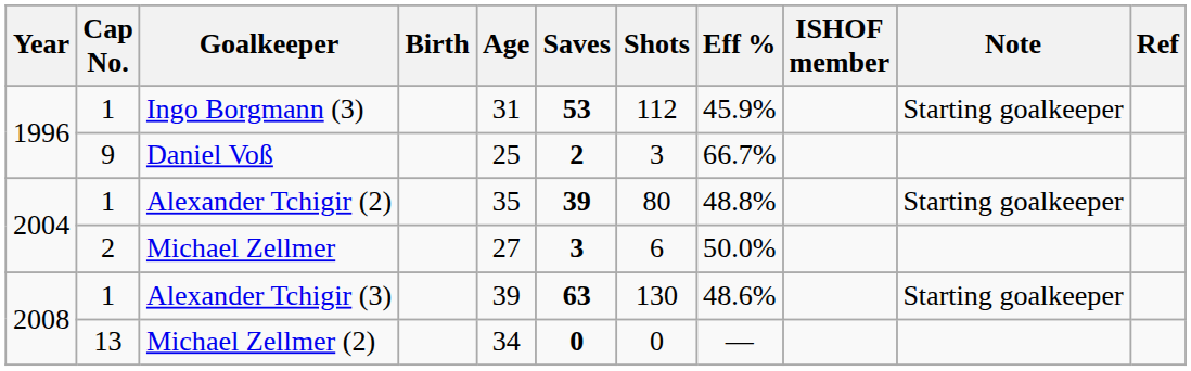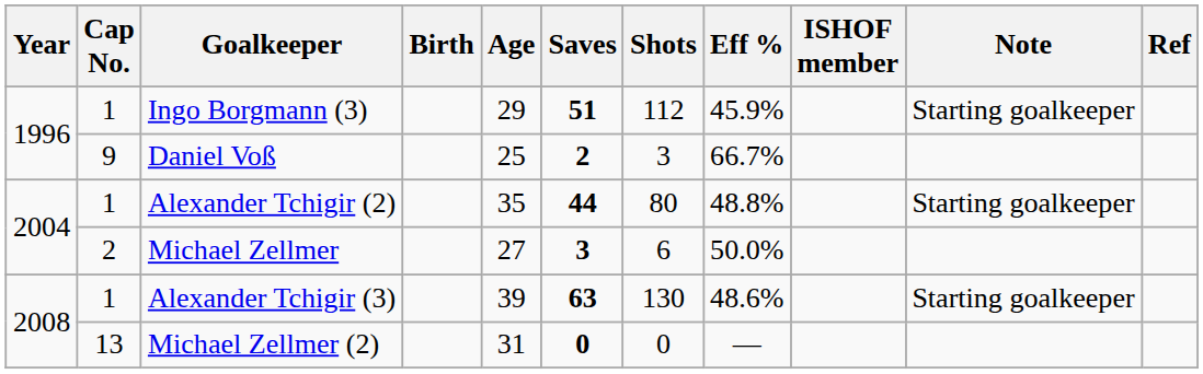 <table class="wikitable sortable" style="text-align: center; font-size: 90%; margin-left: 1em;">
 <tr>
 <th>Year</th>
 <th class="unsortable">Cap<br>No.</th>
 <th>Goalkeeper</th>
 <th>Birth</th>
 <th>Age</th>
 <th>Saves</th>
 <th>Shots</th>
 <th>Eff %</th>
 <th>ISHOF<br>member</th>
 <th>Note</th>
 <th class="unsortable">Ref</th>
 </tr>
 <tr>
 <td rowspan="2" style="text-align: left;">1996</td>
 <td>1</td>
 <td style="text-align: left;" data-sort-value="Borgmann, Ingo"><a href='#'>Ingo Borgmann</a> (3)</td>
 <td></td>
-<td>31</td>
-<td><strong>53</strong></td>
+<td>29</td>
+<td><strong>51</strong></td>
 <td>112</td>
 <td>45.9%</td>
 <td></td>
 <td style="text-align: left;">Starting goalkeeper</td>
 <td></td>
 </tr>
 <tr>
 <td>9</td>
 <td style="text-align: left;" data-sort-value="Voß, Daniel"><a href='#'>Daniel Voß</a></td>
 <td></td>
 <td>25</td>
 <td><strong>2</strong></td>
 <td>3</td>
 <td>66.7%</td>
 <td></td>
 <td style="text-align: left;"></td>
 <td></td>
 </tr>
 <tr>
 <td rowspan="2" style="text-align: left;">2004</td>
 <td>1</td>
 <td style="text-align: left;" data-sort-value="Tchigir, Alexander"><a href='#'>Alexander Tchigir</a> (2)</td>
 <td></td>
 <td>35</td>
-<td><strong>39</strong></td>
+<td><strong>44</strong></td>
 <td>80</td>
 <td>48.8%</td>
 <td></td>
 <td style="text-align: left;">Starting goalkeeper</td>
 <td></td>
 </tr>
 <tr>
 <td>2</td>
 <td style="text-align: left;" data-sort-value="Zellmer, Michael"><a href='#'>Michael Zellmer</a></td>
 <td></td>
 <td>27</td>
 <td><strong>3</strong></td>
 <td>6</td>
 <td>50.0%</td>
 <td></td>
 <td style="text-align: left;"></td>
 <td></td>
 </tr>
 <tr>
 <td rowspan="2" style="text-align: left;">2008</td>
 <td>1</td>
 <td style="text-align: left;" data-sort-value="Tchigir, Alexander"><a href='#'>Alexander Tchigir</a> (3)</td>
 <td></td>
 <td>39</td>
 <td><strong>63</strong></td>
 <td>130</td>
 <td>48.6%</td>
 <td></td>
 <td style="text-align: left;">Starting goalkeeper</td>
 <td></td>
 </tr>
 <tr>
 <td>13</td>
 <td style="text-align: left;" data-sort-value="Zellmer, Michael"><a href='#'>Michael Zellmer</a> (2)</td>
 <td></td>
-<td>34</td>
+<td>31</td>
 <td><strong>0</strong></td>
 <td>0</td>
 <td>—</td>
 <td></td>
 <td style="text-align: left;"></td>
 <td></td>
 </tr>
 </table>
